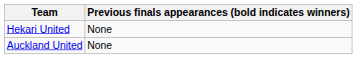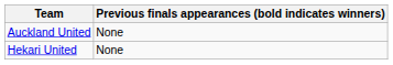 <table class="wikitable">
 <tr>
 <th>Team</th>
 <th>Previous finals appearances (bold indicates winners)</th>
 </tr>
 <tr>
+<td> <a href='#'>Auckland United</a></td>
+<td>None</td>
+</tr>
+<tr>
 <td> <a href='#'>Hekari United</a></td>
 <td>None</td>
 </tr>
-<tr>
-<td> <a href='#'>Auckland United</a></td>
-<td>None</td>
-</tr>
 </table>
